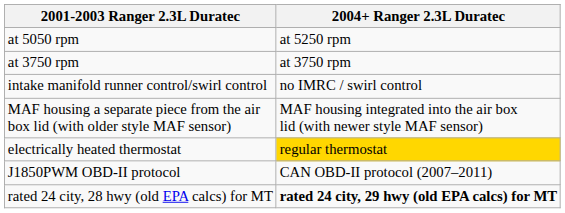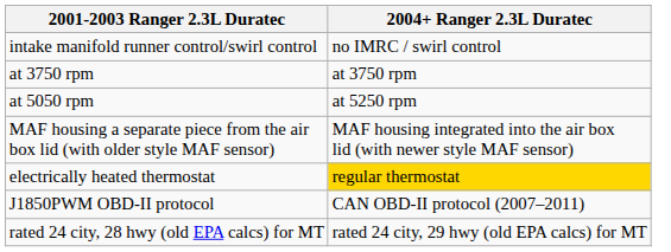 <table class="wikitable">
 <tr>
 <th>2001-2003 Ranger 2.3L Duratec</th>
 <th>2004+ Ranger 2.3L Duratec</th>
 </tr>
 <tr>
-<td> at 5050 rpm</td>
-<td> at 5250 rpm</td>
+<td>intake manifold runner control/swirl control</td>
+<td>no IMRC / swirl control</td>
 </tr>
 <tr>
 <td> at 3750 rpm</td>
 <td> at 3750 rpm</td>
 </tr>
 <tr>
-<td>intake manifold runner control/swirl control</td>
-<td>no IMRC / swirl control</td>
+<td> at 5050 rpm</td>
+<td> at 5250 rpm</td>
 </tr>
 <tr>
 <td>MAF housing a separate piece from the air<br>box lid (with older style MAF sensor)</td>
 <td>MAF housing integrated into the air box<br>lid (with newer style MAF sensor)</td>
 </tr>
 <tr>
 <td>electrically heated thermostat</td>
 <td style="background: gold;">regular thermostat</td>
 </tr>
 <tr>
 <td>J1850PWM OBD-II protocol</td>
 <td>CAN OBD-II protocol (2007–2011)</td>
 </tr>
 <tr>
 <td>rated 24 city, 28 hwy (old <a href='#'>EPA</a> calcs) for MT</td>
-<td><strong>rated 24 city, 29 hwy (old EPA calcs) for MT</strong></td>
+<td>rated 24 city, 29 hwy (old EPA calcs) for MT</td>
 </tr>
 </table>
